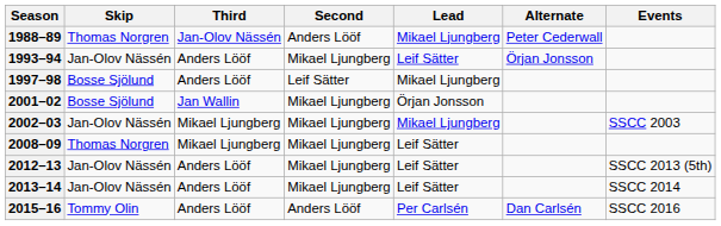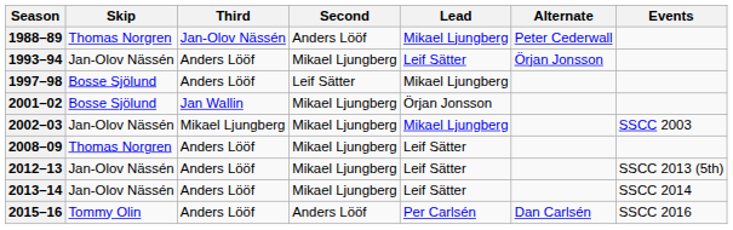 <table class="wikitable">
 <tr>
 <th scope="col">Season</th>
 <th scope="col">Skip</th>
 <th scope="col">Third</th>
 <th scope="col">Second</th>
 <th scope="col">Lead</th>
 <th scope="col">Alternate</th>
 <th scope="col">Events</th>
 </tr>
 <tr>
 <th scope="row">1988–89</th>
 <td><a href='#'>Thomas Norgren</a></td>
 <td><a href='#'>Jan-Olov Nässén</a></td>
 <td>Anders Lööf</td>
 <td><a href='#'>Mikael Ljungberg</a></td>
 <td><a href='#'>Peter Cederwall</a></td>
 <td> </td>
 </tr>
 <tr>
 <th scope="row">1993–94</th>
 <td>Jan-Olov Nässén</td>
 <td>Anders Lööf</td>
 <td>Mikael Ljungberg</td>
 <td><a href='#'>Leif Sätter</a></td>
 <td><a href='#'>Örjan Jonsson</a></td>
 <td> </td>
 </tr>
 <tr>
 <th scope="row">1997–98</th>
 <td><a href='#'>Bosse Sjölund</a></td>
 <td>Anders Lööf</td>
 <td>Leif Sätter</td>
 <td>Mikael Ljungberg</td>
 <td></td>
 <td></td>
 </tr>
 <tr>
 <th scope="row">2001–02</th>
 <td><a href='#'>Bosse Sjölund</a></td>
 <td><a href='#'>Jan Wallin</a></td>
 <td>Mikael Ljungberg</td>
 <td>Örjan Jonsson</td>
 <td></td>
 <td></td>
 </tr>
 <tr>
 <th scope="row">2002–03</th>
 <td>Jan-Olov Nässén</td>
 <td>Mikael Ljungberg</td>
 <td>Mikael Ljungberg</td>
 <td><a href='#'>Mikael Ljungberg</a></td>
 <td></td>
 <td><a href='#'>SSCC</a> 2003 </td>
 </tr>
 <tr>
 <th scope="row">2008–09</th>
 <td><a href='#'>Thomas Norgren</a></td>
-<td>Mikael Ljungberg</td>
+<td>Anders Lööf</td>
 <td>Mikael Ljungberg</td>
 <td>Leif Sätter</td>
 <td></td>
 <td></td>
 </tr>
 <tr>
 <th scope="row">2012–13</th>
 <td>Jan-Olov Nässén</td>
 <td>Anders Lööf</td>
 <td>Mikael Ljungberg</td>
 <td>Leif Sätter</td>
 <td></td>
 <td>SSCC 2013 (5th)</td>
 </tr>
 <tr>
 <th scope="row">2013–14</th>
 <td>Jan-Olov Nässén</td>
 <td>Anders Lööf</td>
 <td>Mikael Ljungberg</td>
 <td>Leif Sätter</td>
 <td></td>
 <td>SSCC 2014 </td>
 </tr>
 <tr>
 <th scope="row">2015–16</th>
 <td><a href='#'>Tommy Olin</a></td>
 <td>Anders Lööf</td>
 <td>Anders Lööf</td>
 <td><a href='#'>Per Carlsén</a></td>
 <td><a href='#'>Dan Carlsén</a></td>
 <td>SSCC 2016 </td>
 </tr>
 </table>
